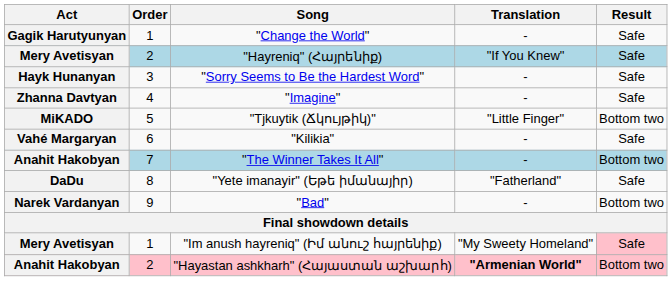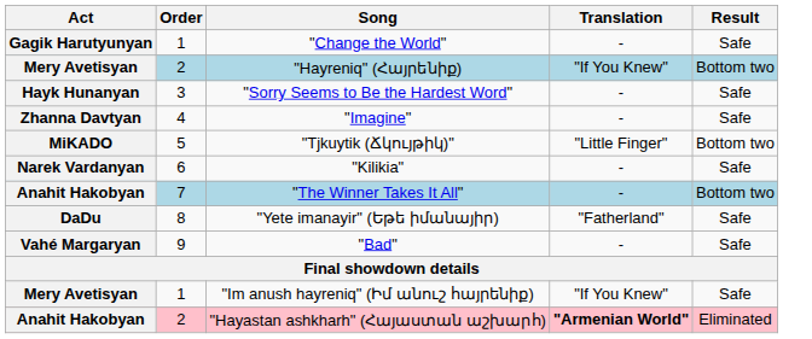 <table class="wikitable plainrowheaders" style="text-align:center;">
 <tr>
 <th scope="col">Act</th>
 <th scope="col">Order</th>
 <th scope="col">Song</th>
 <th scope="col">Translation</th>
 <th scope="col">Result</th>
 </tr>
 <tr>
 <th scope="row">Gagik Harutyunyan</th>
 <td>1</td>
 <td>"<a href='#'>Change the World</a>"</td>
 <td>-</td>
 <td>Safe</td>
 </tr>
 <tr style="background:lightblue;">
 <th scope="row">Mery Avetisyan</th>
 <td>2</td>
 <td>"Hayreniq" (Հայրենիք)</td>
 <td>"If You Knew"</td>
-<td>Safe</td>
+<td>Bottom two</td>
 </tr>
 <tr>
 <th scope="row">Hayk Hunanyan</th>
 <td>3</td>
 <td>"<a href='#'>Sorry Seems to Be the Hardest Word</a>"</td>
 <td>-</td>
 <td>Safe</td>
 </tr>
 <tr>
 <th scope="row">Zhanna Davtyan</th>
 <td>4</td>
 <td>"<a href='#'>Imagine</a>"</td>
 <td>-</td>
 <td>Safe</td>
 </tr>
 <tr>
 <th scope="row">MiKADO</th>
 <td>5</td>
 <td>"Tjkuytik (Ճկույթիկ)"</td>
 <td>"Little Finger"</td>
 <td>Bottom two</td>
 </tr>
 <tr>
-<th scope="row">Vahé Margaryan</th>
+<th scope="row">Narek Vardanyan</th>
 <td>6</td>
 <td>"Kilikia"</td>
 <td>-</td>
 <td>Safe</td>
 </tr>
 <tr style="background:lightblue;">
 <th scope="row">Anahit Hakobyan</th>
 <td>7</td>
 <td>"<a href='#'>The Winner Takes It All</a>"</td>
 <td>-</td>
 <td>Bottom two</td>
 </tr>
 <tr>
 <th scope="row">DaDu</th>
 <td>8</td>
 <td>"Yete imanayir" (Եթե իմանայիր)</td>
 <td>"Fatherland"</td>
 <td>Safe</td>
 </tr>
 <tr>
-<th scope="row">Narek Vardanyan</th>
+<th scope="row">Vahé Margaryan</th>
 <td>9</td>
 <td>"<a href='#'>Bad</a>"</td>
 <td>-</td>
-<td>Bottom two</td>
+<td>Safe</td>
 </tr>
 <tr>
 <th colspan=5>Final showdown details</th>
 </tr>
 <tr>
 <th scope=row>Mery Avetisyan</th>
 <td>1</td>
 <td>"Im anush hayreniq" (Իմ անուշ հայրենիք)</td>
-<td>"My Sweety Homeland"</td>
-<td style="background: pink;">Safe</td>
+<td>"If You Knew"</td>
+<td>Safe</td>
 </tr>
 <tr style="background:pink;">
 <th scope=row>Anahit Hakobyan</th>
 <td>2</td>
 <td>"Hayastan ashkharh" (Հայաստան աշխարհ)</td>
 <td><strong>"Armenian World"</strong></td>
-<td>Bottom two</td>
+<td>Eliminated</td>
 </tr>
 </table>
